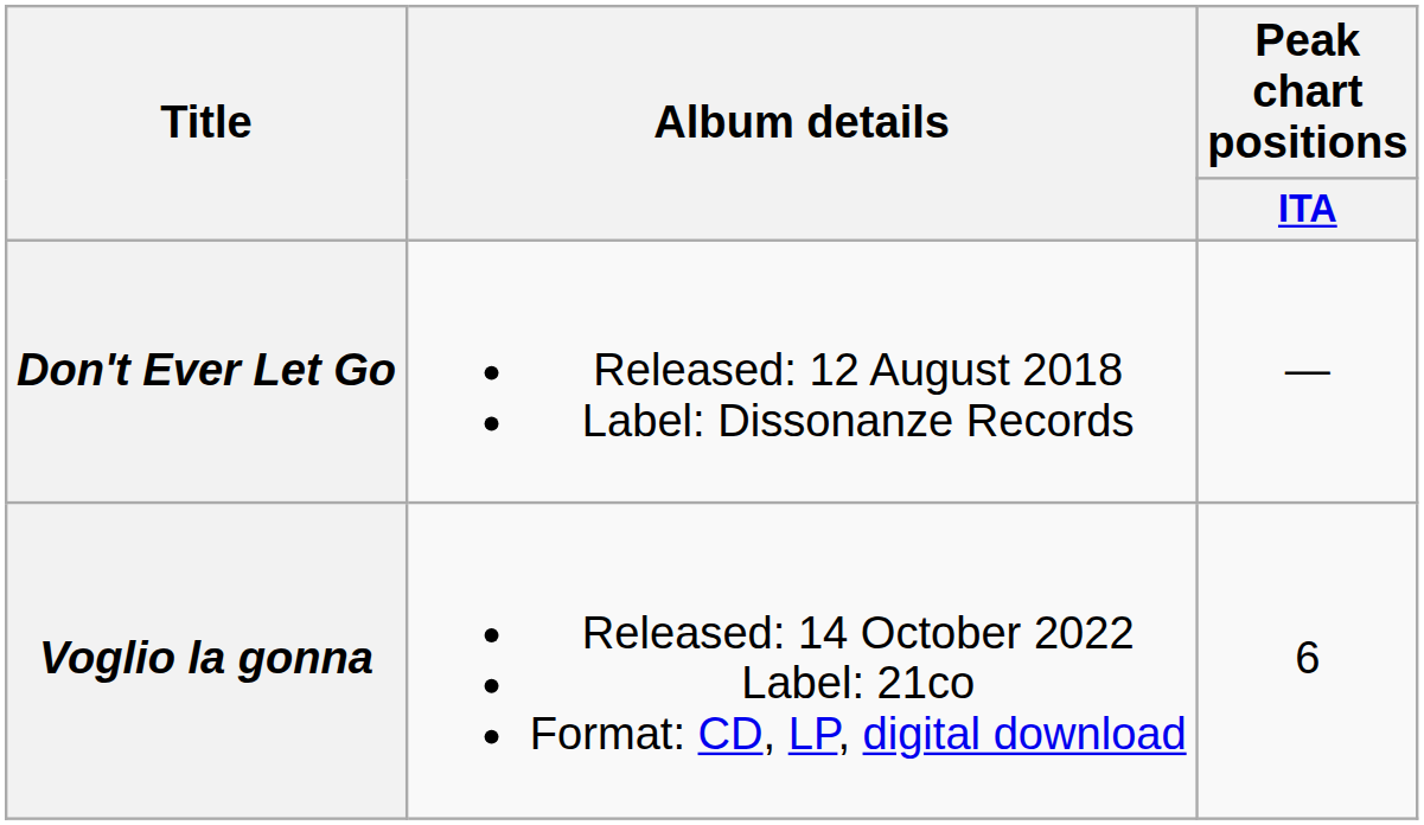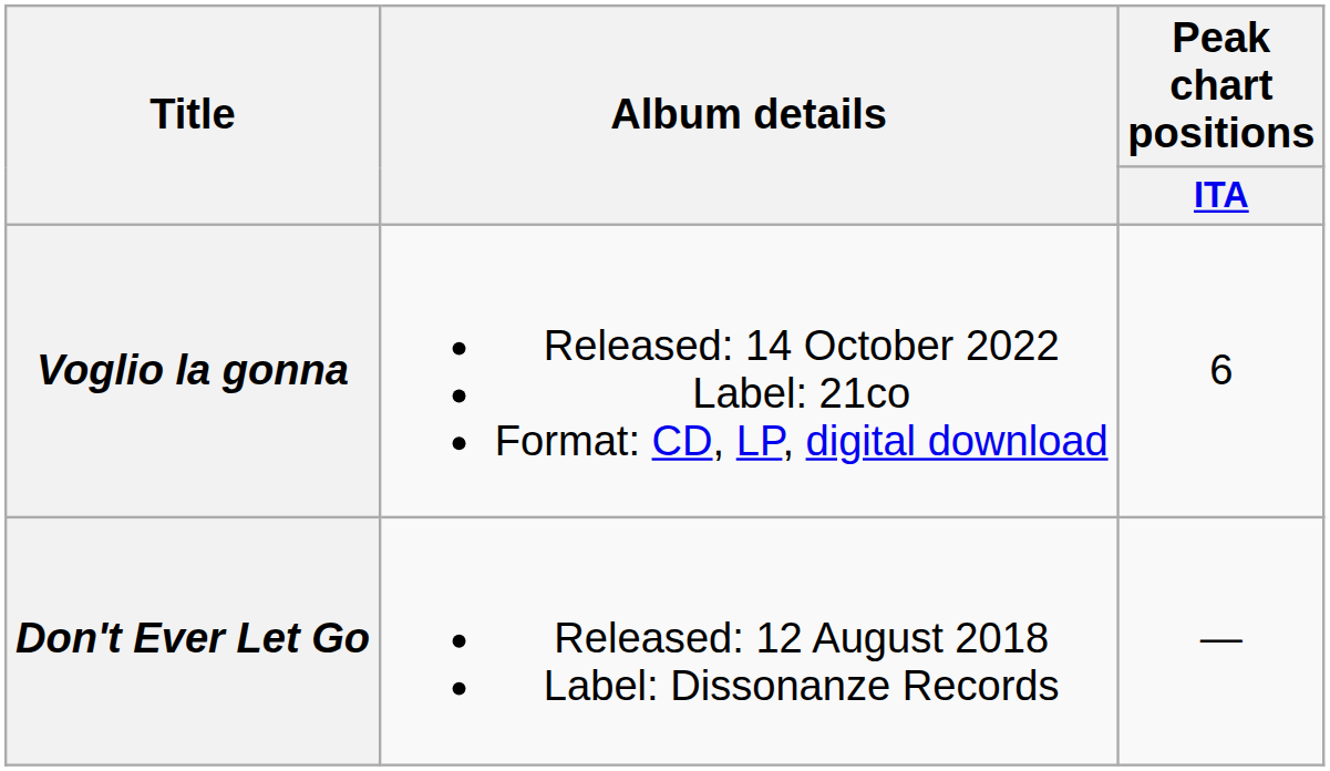 <table class="wikitable plainrowheaders" style="text-align:center;">
 <tr>
 <th rowspan="2" scope="col">Title</th>
 <th rowspan="2" scope="col">Album details</th>
 <th colspan="1" scope="col">Peak chart positions</th>
 </tr>
 <tr>
 <th scope="col" style="width:3em;font-size:85%;"><a href='#'>ITA</a><br></th>
 </tr>
 <tr>
+<th scope="row"><em>Voglio la gonna</em></th>
+<td><br><ul><li>Released: 14 October 2022</li><li>Label: 21co</li><li>Format: <a href='#'>CD</a>, <a href='#'>LP</a>, <a href='#'>digital download</a></li></ul></td>
+<td>6</td>
+</tr>
+<tr>
 <th scope="row"><em>Don't Ever Let Go</em></th>
 <td><br><ul><li>Released: 12 August 2018</li><li>Label: Dissonanze Records</li></ul></td>
 <td>—</td>
 </tr>
-<tr>
-<th scope="row"><em>Voglio la gonna</em></th>
-<td><br><ul><li>Released: 14 October 2022</li><li>Label: 21co</li><li>Format: <a href='#'>CD</a>, <a href='#'>LP</a>, <a href='#'>digital download</a></li></ul></td>
-<td>6</td>
-</tr>
 </table>
